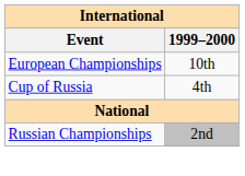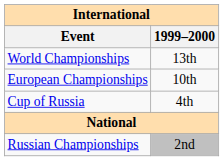 <table class="wikitable" style="text-align:center">
 <tr>
 <th style="background-color: #ffdead; " colspan=2 align=center>International</th>
 </tr>
 <tr>
 <th>Event</th>
 <th>1999–2000</th>
+</tr>
+<tr>
+<td align=left><a href='#'>World Championships</a></td>
+<td>13th</td>
 </tr>
 <tr>
 <td align=left><a href='#'>European Championships</a></td>
 <td>10th</td>
 </tr>
 <tr>
 <td align=left> <a href='#'>Cup of Russia</a></td>
 <td>4th</td>
 </tr>
 <tr>
 <th style="background-color: #ffdead; " colspan=2 align=center>National</th>
 </tr>
 <tr>
 <td align=left><a href='#'>Russian Championships</a></td>
 <td bgcolor=silver>2nd</td>
 </tr>
 </table>
